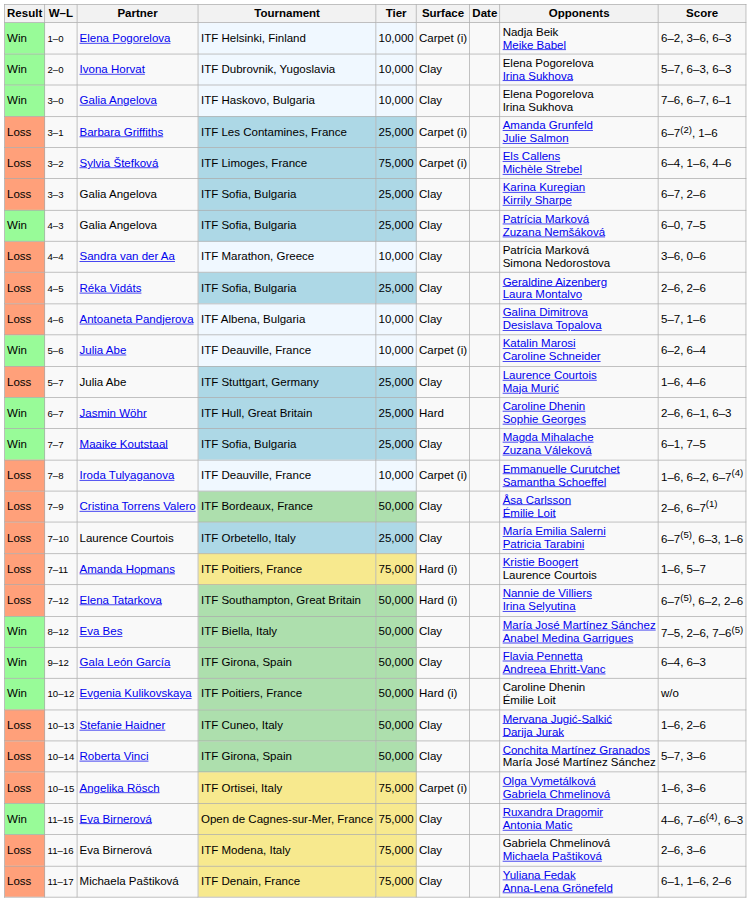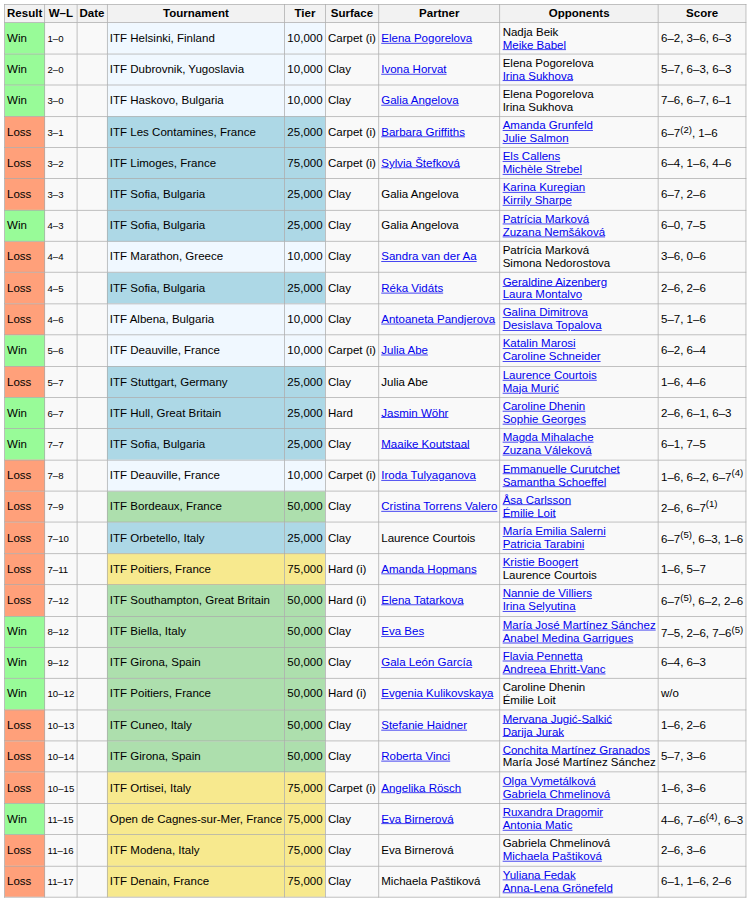 <table class="sortable wikitable">
 <tr>
 <th>Result</th>
 <th class="unsortable">W–L</th>
-<th>Partner</th>
+<th>Date</th>
 <th>Tournament</th>
 <th>Tier</th>
 <th>Surface</th>
-<th>Date</th>
+<th>Partner</th>
 <th>Opponents</th>
 <th class="unsortable">Score</th>
 </tr>
 <tr>
 <td style="background:#98fb98;">Win</td>
 <td><small>1–0</small></td>
-<td> <a href='#'>Elena Pogorelova</a></td>
+<td></td>
 <td style="background:#f0f8ff;">ITF Helsinki, Finland</td>
 <td style="background:#f0f8ff;">10,000</td>
 <td>Carpet (i)</td>
-<td></td>
+<td> <a href='#'>Elena Pogorelova</a></td>
 <td> Nadja Beik <br>  <a href='#'>Meike Babel</a></td>
 <td>6–2, 3–6, 6–3</td>
 </tr>
 <tr>
 <td style="background:#98fb98;">Win</td>
 <td><small>2–0</small></td>
-<td> <a href='#'>Ivona Horvat</a></td>
+<td></td>
 <td style="background:#f0f8ff;">ITF Dubrovnik, Yugoslavia</td>
 <td style="background:#f0f8ff;">10,000</td>
 <td>Clay</td>
-<td></td>
+<td> <a href='#'>Ivona Horvat</a></td>
 <td> Elena Pogorelova <br>  <a href='#'>Irina Sukhova</a></td>
 <td>5–7, 6–3, 6–3</td>
 </tr>
 <tr>
 <td style="background:#98fb98;">Win</td>
 <td><small>3–0</small></td>
-<td> <a href='#'>Galia Angelova</a></td>
+<td></td>
 <td style="background:#f0f8ff;">ITF Haskovo, Bulgaria</td>
 <td style="background:#f0f8ff;">10,000</td>
 <td>Clay</td>
-<td></td>
+<td> <a href='#'>Galia Angelova</a></td>
 <td> Elena Pogorelova <br>  Irina Sukhova</td>
 <td>7–6, 6–7, 6–1</td>
 </tr>
 <tr>
 <td style="background:#ffa07a;">Loss</td>
 <td><small>3–1</small></td>
-<td> <a href='#'>Barbara Griffiths</a></td>
+<td></td>
 <td style="background:lightblue;">ITF Les Contamines, France</td>
 <td style="background:lightblue;">25,000</td>
 <td>Carpet (i)</td>
-<td></td>
+<td> <a href='#'>Barbara Griffiths</a></td>
 <td> <a href='#'>Amanda Grunfeld</a> <br>  <a href='#'>Julie Salmon</a></td>
 <td>6–7<sup>(2)</sup>, 1–6</td>
 </tr>
 <tr>
 <td style="background:#ffa07a;">Loss</td>
 <td><small>3–2</small></td>
-<td> <a href='#'>Sylvia Štefková</a></td>
+<td></td>
 <td style="background:lightblue;">ITF Limoges, France</td>
 <td style="background:lightblue;">75,000</td>
 <td>Carpet (i)</td>
-<td></td>
+<td> <a href='#'>Sylvia Štefková</a></td>
 <td> <a href='#'>Els Callens</a> <br>  <a href='#'>Michèle Strebel</a></td>
 <td>6–4, 1–6, 4–6</td>
 </tr>
 <tr>
 <td style="background:#ffa07a;">Loss</td>
 <td><small>3–3</small></td>
-<td> Galia Angelova</td>
+<td></td>
 <td style="background:lightblue;">ITF Sofia, Bulgaria</td>
 <td style="background:lightblue;">25,000</td>
 <td>Clay</td>
-<td></td>
+<td> Galia Angelova</td>
 <td> <a href='#'>Karina Kuregian</a> <br>  <a href='#'>Kirrily Sharpe</a></td>
 <td>6–7, 2–6</td>
 </tr>
 <tr>
 <td style="background:#98fb98;">Win</td>
 <td><small>4–3</small></td>
-<td> Galia Angelova</td>
+<td></td>
 <td style="background:lightblue;">ITF Sofia, Bulgaria</td>
 <td style="background:lightblue;">25,000</td>
 <td>Clay</td>
-<td></td>
+<td> Galia Angelova</td>
 <td> <a href='#'>Patrícia Marková</a> <br>  <a href='#'>Zuzana Nemšáková</a></td>
 <td>6–0, 7–5</td>
 </tr>
 <tr>
 <td style="background:#ffa07a;">Loss</td>
 <td><small>4–4</small></td>
-<td> <a href='#'>Sandra van der Aa</a></td>
+<td></td>
 <td style="background:#f0f8ff;">ITF Marathon, Greece</td>
 <td style="background:#f0f8ff;">10,000</td>
 <td>Clay</td>
-<td></td>
+<td> <a href='#'>Sandra van der Aa</a></td>
 <td> Patrícia Marková <br>  Simona Nedorostova</td>
 <td>3–6, 0–6</td>
 </tr>
 <tr>
 <td style="background:#ffa07a;">Loss</td>
 <td><small>4–5</small></td>
-<td> <a href='#'>Réka Vidáts</a></td>
+<td></td>
 <td style="background:lightblue;">ITF Sofia, Bulgaria</td>
 <td style="background:lightblue;">25,000</td>
 <td>Clay</td>
-<td></td>
+<td> <a href='#'>Réka Vidáts</a></td>
 <td> <a href='#'>Geraldine Aizenberg</a> <br>  <a href='#'>Laura Montalvo</a></td>
 <td>2–6, 2–6</td>
 </tr>
 <tr>
 <td style="background:#ffa07a;">Loss</td>
 <td><small>4–6</small></td>
-<td> <a href='#'>Antoaneta Pandjerova</a></td>
+<td></td>
 <td style="background:#f0f8ff;">ITF Albena, Bulgaria</td>
 <td style="background:#f0f8ff;">10,000</td>
 <td>Clay</td>
-<td></td>
+<td> <a href='#'>Antoaneta Pandjerova</a></td>
 <td> <a href='#'>Galina Dimitrova</a> <br>  <a href='#'>Desislava Topalova</a></td>
 <td>5–7, 1–6</td>
 </tr>
 <tr>
 <td style="background:#98fb98;">Win</td>
 <td><small>5–6</small></td>
-<td> <a href='#'>Julia Abe</a></td>
+<td></td>
 <td style="background:#f0f8ff;">ITF Deauville, France</td>
 <td style="background:#f0f8ff;">10,000</td>
 <td>Carpet (i)</td>
-<td></td>
+<td> <a href='#'>Julia Abe</a></td>
 <td> <a href='#'>Katalin Marosi</a> <br>  <a href='#'>Caroline Schneider</a></td>
 <td>6–2, 6–4</td>
 </tr>
 <tr>
 <td style="background:#ffa07a;">Loss</td>
 <td><small>5–7</small></td>
-<td> Julia Abe</td>
+<td></td>
 <td style="background:lightblue;">ITF Stuttgart, Germany</td>
 <td style="background:lightblue;">25,000</td>
 <td>Clay</td>
-<td></td>
+<td> Julia Abe</td>
 <td> <a href='#'>Laurence Courtois</a> <br>  <a href='#'>Maja Murić</a></td>
 <td>1–6, 4–6</td>
 </tr>
 <tr>
 <td style="background:#98fb98;">Win</td>
 <td><small>6–7</small></td>
-<td> <a href='#'>Jasmin Wöhr</a></td>
+<td></td>
 <td style="background:lightblue;">ITF Hull, Great Britain</td>
 <td style="background:lightblue;">25,000</td>
 <td>Hard</td>
-<td></td>
+<td> <a href='#'>Jasmin Wöhr</a></td>
 <td> <a href='#'>Caroline Dhenin</a> <br>  <a href='#'>Sophie Georges</a></td>
 <td>2–6, 6–1, 6–3</td>
 </tr>
 <tr>
 <td style="background:#98fb98;">Win</td>
 <td><small>7–7</small></td>
-<td> <a href='#'>Maaike Koutstaal</a></td>
+<td></td>
 <td style="background:lightblue;">ITF Sofia, Bulgaria</td>
 <td style="background:lightblue;">25,000</td>
 <td>Clay</td>
-<td></td>
+<td> <a href='#'>Maaike Koutstaal</a></td>
 <td> <a href='#'>Magda Mihalache</a> <br>  <a href='#'>Zuzana Váleková</a></td>
 <td>6–1, 7–5</td>
 </tr>
 <tr>
 <td style="background:#ffa07a;">Loss</td>
 <td><small>7–8</small></td>
-<td> <a href='#'>Iroda Tulyaganova</a></td>
+<td></td>
 <td style="background:#f0f8ff;">ITF Deauville, France</td>
 <td style="background:#f0f8ff;">10,000</td>
 <td>Carpet (i)</td>
-<td></td>
+<td> <a href='#'>Iroda Tulyaganova</a></td>
 <td> <a href='#'>Emmanuelle Curutchet</a> <br>  <a href='#'>Samantha Schoeffel</a></td>
 <td>1–6, 6–2, 6–7<sup>(4)</sup></td>
 </tr>
 <tr>
 <td style="background:#ffa07a;">Loss</td>
 <td><small>7–9</small></td>
-<td> <a href='#'>Cristina Torrens Valero</a></td>
+<td></td>
 <td style="background:#addfad;">ITF Bordeaux, France</td>
 <td style="background:#addfad;">50,000</td>
 <td>Clay</td>
-<td></td>
+<td> <a href='#'>Cristina Torrens Valero</a></td>
 <td> <a href='#'>Åsa Carlsson</a> <br>  <a href='#'>Émilie Loit</a></td>
 <td>2–6, 6–7<sup>(1)</sup></td>
 </tr>
 <tr>
 <td style="background:#ffa07a;">Loss</td>
 <td><small>7–10</small></td>
-<td> Laurence Courtois</td>
+<td></td>
 <td style="background:lightblue;">ITF Orbetello, Italy</td>
 <td style="background:lightblue;">25,000</td>
 <td>Clay</td>
-<td></td>
+<td> Laurence Courtois</td>
 <td> <a href='#'>María Emilia Salerni</a> <br>  <a href='#'>Patricia Tarabini</a></td>
 <td>6–7<sup>(5)</sup>, 6–3, 1–6</td>
 </tr>
 <tr>
 <td style="background:#ffa07a;">Loss</td>
 <td><small>7–11</small></td>
-<td> <a href='#'>Amanda Hopmans</a></td>
+<td></td>
 <td style="background:#f7e98e;">ITF Poitiers, France</td>
 <td style="background:#f7e98e;">75,000</td>
 <td>Hard (i)</td>
-<td></td>
+<td> <a href='#'>Amanda Hopmans</a></td>
 <td> <a href='#'>Kristie Boogert</a> <br>  Laurence Courtois</td>
 <td>1–6, 5–7</td>
 </tr>
 <tr>
 <td style="background:#ffa07a;">Loss</td>
 <td><small>7–12</small></td>
-<td> <a href='#'>Elena Tatarkova</a></td>
+<td></td>
 <td style="background:#addfad;">ITF Southampton, Great Britain</td>
 <td style="background:#addfad;">50,000</td>
 <td>Hard (i)</td>
-<td></td>
+<td> <a href='#'>Elena Tatarkova</a></td>
 <td> <a href='#'>Nannie de Villiers</a> <br>  <a href='#'>Irina Selyutina</a></td>
 <td>6–7<sup>(5)</sup>, 6–2, 2–6</td>
 </tr>
 <tr>
 <td style="background:#98fb98;">Win</td>
 <td><small>8–12</small></td>
-<td> <a href='#'>Eva Bes</a></td>
+<td></td>
 <td style="background:#addfad;">ITF Biella, Italy</td>
 <td style="background:#addfad;">50,000</td>
 <td>Clay</td>
-<td></td>
+<td> <a href='#'>Eva Bes</a></td>
 <td> <a href='#'>María José Martínez Sánchez</a> <br>  <a href='#'>Anabel Medina Garrigues</a></td>
 <td>7–5, 2–6, 7–6<sup>(5)</sup></td>
 </tr>
 <tr>
 <td style="background:#98fb98;">Win</td>
 <td><small>9–12</small></td>
-<td> <a href='#'>Gala León García</a></td>
+<td></td>
 <td style="background:#addfad;">ITF Girona, Spain</td>
 <td style="background:#addfad;">50,000</td>
 <td>Clay</td>
-<td></td>
+<td> <a href='#'>Gala León García</a></td>
 <td> <a href='#'>Flavia Pennetta</a> <br>  <a href='#'>Andreea Ehritt-Vanc</a></td>
 <td>6–4, 6–3</td>
 </tr>
 <tr>
 <td style="background:#98fb98;">Win</td>
 <td><small>10–12</small></td>
-<td> <a href='#'>Evgenia Kulikovskaya</a></td>
+<td></td>
 <td style="background:#addfad;">ITF Poitiers, France</td>
 <td style="background:#addfad;">50,000</td>
 <td>Hard (i)</td>
-<td></td>
+<td> <a href='#'>Evgenia Kulikovskaya</a></td>
 <td> Caroline Dhenin <br>  Émilie Loit</td>
 <td>w/o</td>
 </tr>
 <tr>
 <td style="background:#ffa07a;">Loss</td>
 <td><small>10–13</small></td>
-<td> <a href='#'>Stefanie Haidner</a></td>
+<td></td>
 <td style="background:#addfad;">ITF Cuneo, Italy</td>
 <td style="background:#addfad;">50,000</td>
 <td>Clay</td>
-<td></td>
+<td> <a href='#'>Stefanie Haidner</a></td>
 <td> <a href='#'>Mervana Jugić-Salkić</a> <br>  <a href='#'>Darija Jurak</a></td>
 <td>1–6, 2–6</td>
 </tr>
 <tr>
 <td style="background:#ffa07a;">Loss</td>
 <td><small>10–14</small></td>
-<td> <a href='#'>Roberta Vinci</a></td>
+<td></td>
 <td style="background:#addfad;">ITF Girona, Spain</td>
 <td style="background:#addfad;">50,000</td>
 <td>Clay</td>
-<td></td>
+<td> <a href='#'>Roberta Vinci</a></td>
 <td> <a href='#'>Conchita Martínez Granados</a> <br>  María José Martínez Sánchez</td>
 <td>5–7, 3–6</td>
 </tr>
 <tr>
 <td style="background:#ffa07a;">Loss</td>
 <td><small>10–15</small></td>
-<td> <a href='#'>Angelika Rösch</a></td>
+<td></td>
 <td style="background:#f7e98e;">ITF Ortisei, Italy</td>
 <td style="background:#f7e98e;">75,000</td>
 <td>Carpet (i)</td>
-<td></td>
+<td> <a href='#'>Angelika Rösch</a></td>
 <td> <a href='#'>Olga Vymetálková</a> <br>  <a href='#'>Gabriela Chmelinová</a></td>
 <td>1–6, 3–6</td>
 </tr>
 <tr>
 <td style="background:#98fb98;">Win</td>
 <td><small>11–15</small></td>
-<td> <a href='#'>Eva Birnerová</a></td>
+<td></td>
 <td style="background:#f7e98e;">Open de Cagnes-sur-Mer, France</td>
 <td style="background:#f7e98e;">75,000</td>
 <td>Clay</td>
-<td></td>
+<td> <a href='#'>Eva Birnerová</a></td>
 <td> <a href='#'>Ruxandra Dragomir</a> <br>  <a href='#'>Antonia Matic</a></td>
 <td>4–6, 7–6<sup>(4)</sup>, 6–3</td>
 </tr>
 <tr>
 <td style="background:#ffa07a;">Loss</td>
 <td><small>11–16</small></td>
-<td> Eva Birnerová</td>
+<td></td>
 <td style="background:#f7e98e;">ITF Modena, Italy</td>
 <td style="background:#f7e98e;">75,000</td>
 <td>Clay</td>
-<td></td>
+<td> Eva Birnerová</td>
 <td> Gabriela Chmelinová <br>  <a href='#'>Michaela Paštiková</a></td>
 <td>2–6, 3–6</td>
 </tr>
 <tr>
 <td style="background:#ffa07a;">Loss</td>
 <td><small>11–17</small></td>
-<td> Michaela Paštiková</td>
+<td></td>
 <td style="background:#f7e98e;">ITF Denain, France</td>
 <td style="background:#f7e98e;">75,000</td>
 <td>Clay</td>
-<td></td>
+<td> Michaela Paštiková</td>
 <td> <a href='#'>Yuliana Fedak</a> <br>  <a href='#'>Anna-Lena Grönefeld</a></td>
 <td>6–1, 1–6, 2–6</td>
 </tr>
 </table>
